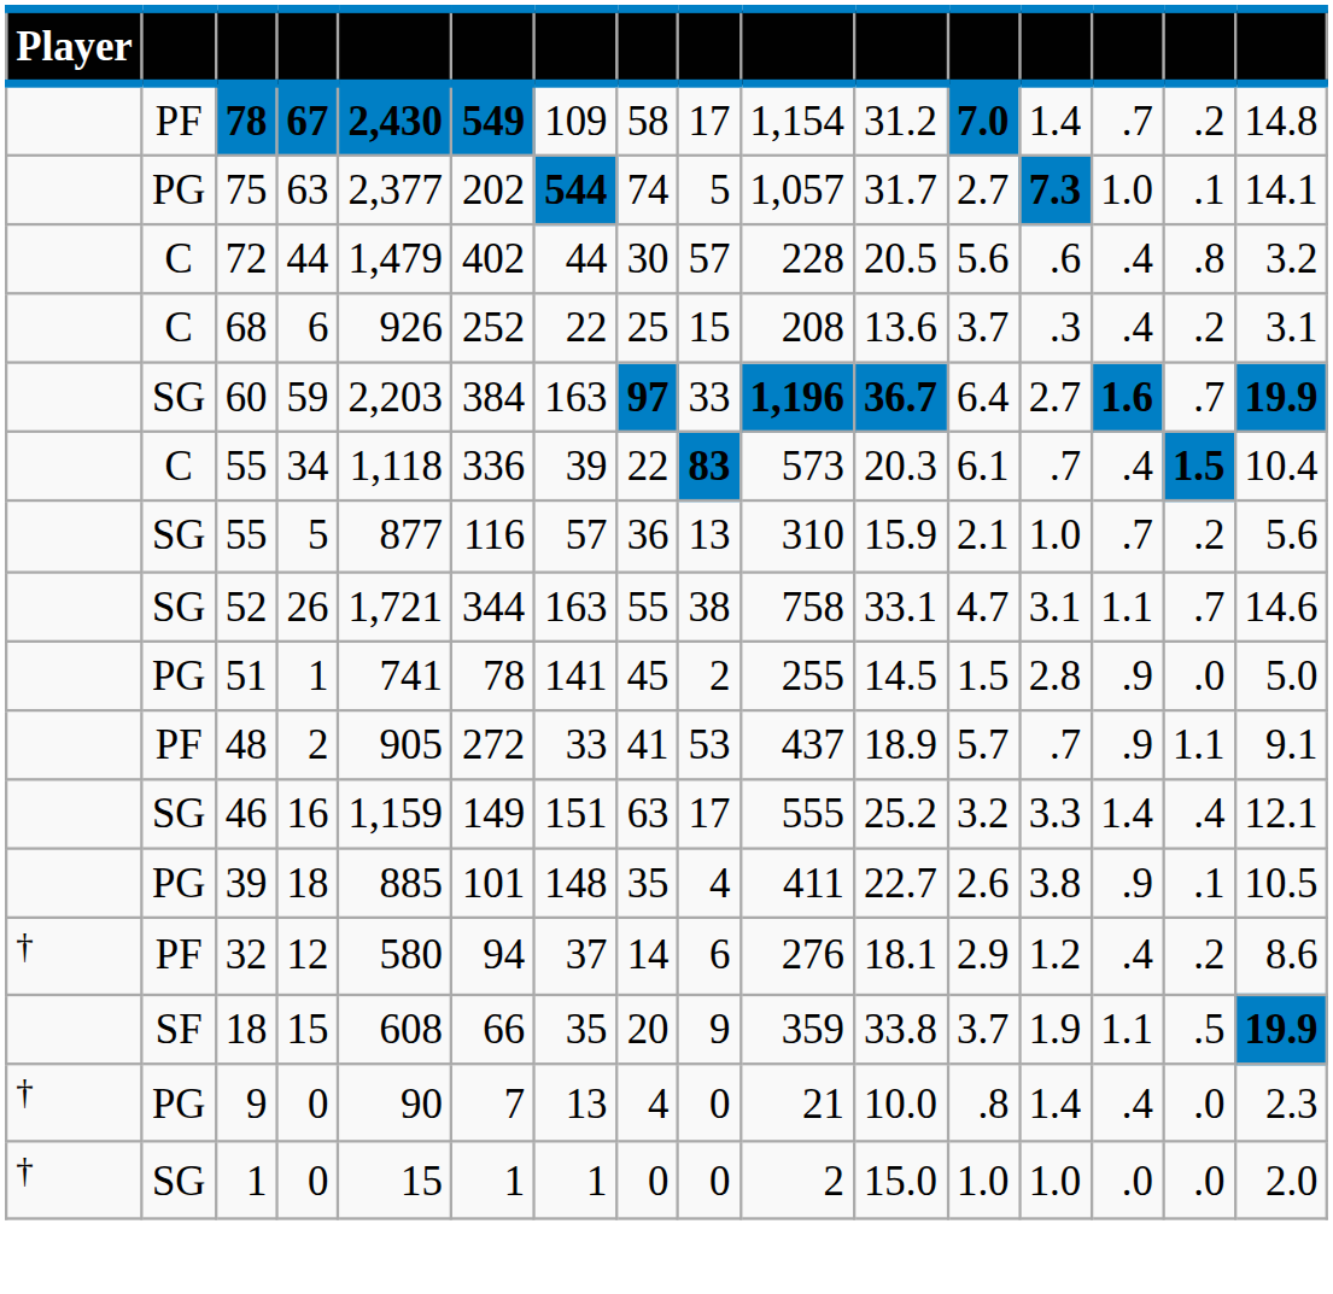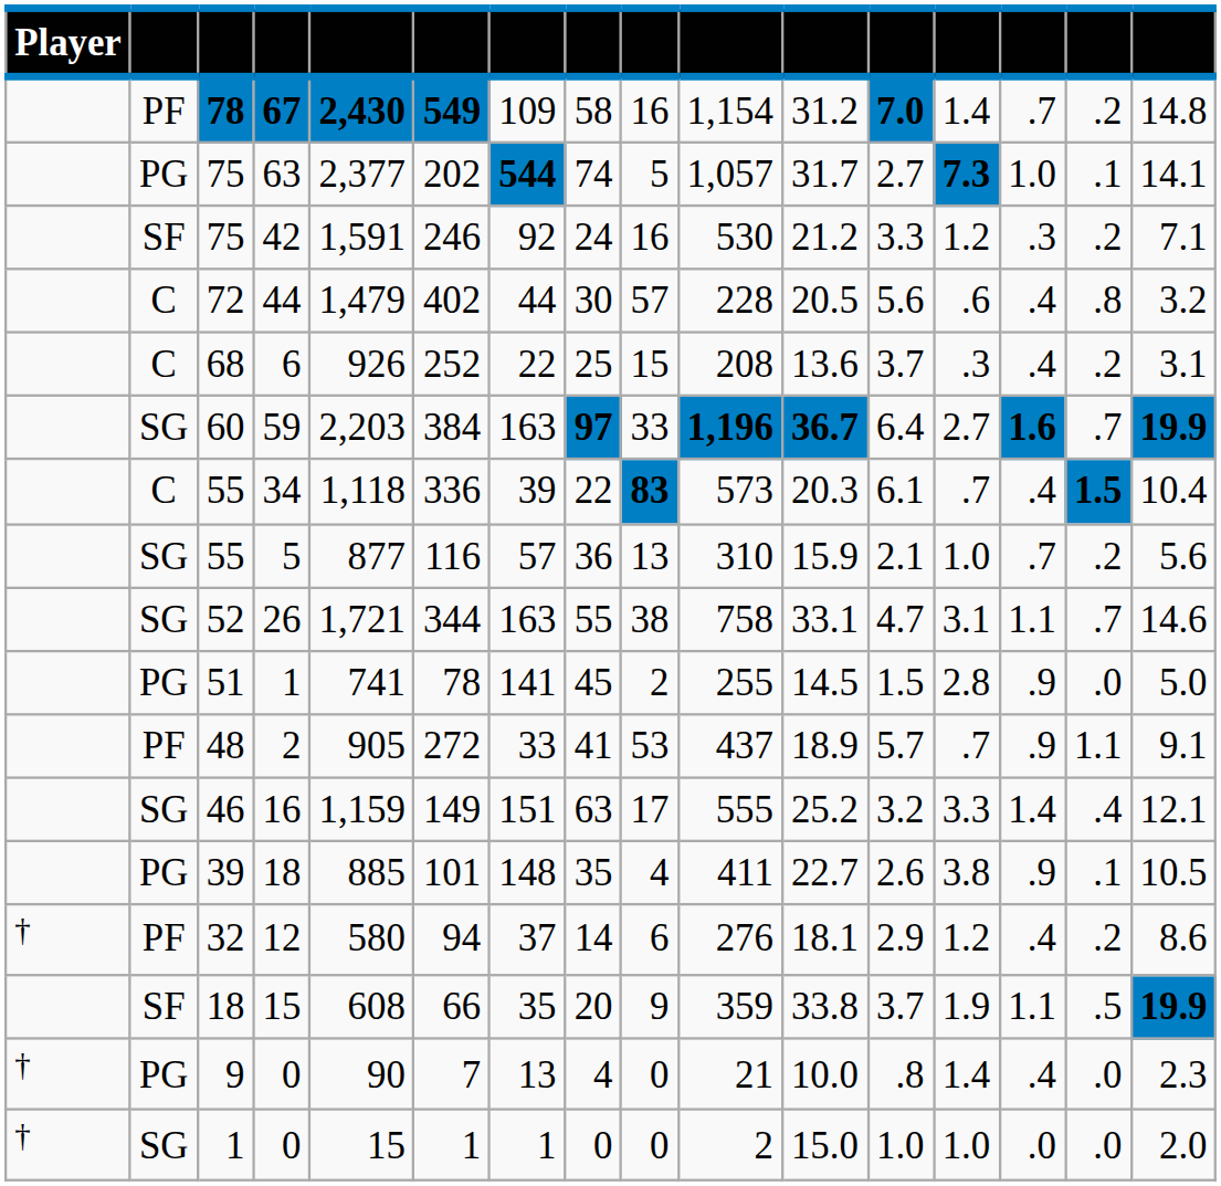 <table class="wikitable sortable" style="font-size: 95%; text-align:right;">
 <tr>
 <th style="background:#010101; color:#FFFFFF; border-top:#007FC5 3px solid; border-bottom:#007FC5 3px solid;">Player</th>
 <th style="background:#010101; color:#FFFFFF; border-top:#007FC5 3px solid; border-bottom:#007FC5 3px solid;"></th>
 <th style="background:#010101; color:#FFFFFF; border-top:#007FC5 3px solid; border-bottom:#007FC5 3px solid;"></th>
 <th style="background:#010101; color:#FFFFFF; border-top:#007FC5 3px solid; border-bottom:#007FC5 3px solid;"></th>
 <th style="background:#010101; color:#FFFFFF; border-top:#007FC5 3px solid; border-bottom:#007FC5 3px solid;"></th>
 <th style="background:#010101; color:#FFFFFF; border-top:#007FC5 3px solid; border-bottom:#007FC5 3px solid;"></th>
 <th style="background:#010101; color:#FFFFFF; border-top:#007FC5 3px solid; border-bottom:#007FC5 3px solid;"></th>
 <th style="background:#010101; color:#FFFFFF; border-top:#007FC5 3px solid; border-bottom:#007FC5 3px solid;"></th>
 <th style="background:#010101; color:#FFFFFF; border-top:#007FC5 3px solid; border-bottom:#007FC5 3px solid;"></th>
 <th style="background:#010101; color:#FFFFFF; border-top:#007FC5 3px solid; border-bottom:#007FC5 3px solid;"></th>
 <th style="background:#010101; color:#FFFFFF; border-top:#007FC5 3px solid; border-bottom:#007FC5 3px solid;"></th>
 <th style="background:#010101; color:#FFFFFF; border-top:#007FC5 3px solid; border-bottom:#007FC5 3px solid;"></th>
 <th style="background:#010101; color:#FFFFFF; border-top:#007FC5 3px solid; border-bottom:#007FC5 3px solid;"></th>
 <th style="background:#010101; color:#FFFFFF; border-top:#007FC5 3px solid; border-bottom:#007FC5 3px solid;"></th>
 <th style="background:#010101; color:#FFFFFF; border-top:#007FC5 3px solid; border-bottom:#007FC5 3px solid;"></th>
 <th style="background:#010101; color:#FFFFFF; border-top:#007FC5 3px solid; border-bottom:#007FC5 3px solid;"></th>
 </tr>
 <tr>
 <td style="text-align:left;"></td>
 <td style="text-align:center;">PF</td>
 <td style="background:#007FC5; color:#010101;"><strong>78</strong></td>
 <td style="background:#007FC5; color:#010101;"><strong>67</strong></td>
 <td style="background:#007FC5; color:#010101;"><strong>2,430</strong></td>
 <td style="background:#007FC5; color:#010101;"><strong>549</strong></td>
 <td>109</td>
 <td>58</td>
-<td>17</td>
+<td>16</td>
 <td>1,154</td>
 <td>31.2</td>
 <td style="background:#007FC5; color:#010101;"><strong>7.0</strong></td>
 <td>1.4</td>
 <td>.7</td>
 <td>.2</td>
 <td>14.8</td>
 </tr>
 <tr>
 <td style="text-align:left;"></td>
 <td style="text-align:center;">PG</td>
 <td>75</td>
 <td>63</td>
 <td>2,377</td>
 <td>202</td>
 <td style="background:#007FC5; color:#010101;"><strong>544</strong></td>
 <td>74</td>
 <td>5</td>
 <td>1,057</td>
 <td>31.7</td>
 <td>2.7</td>
 <td style="background:#007FC5; color:#010101;"><strong>7.3</strong></td>
 <td>1.0</td>
 <td>.1</td>
 <td>14.1</td>
+</tr>
+<tr>
+<td style="text-align:left;"></td>
+<td style="text-align:center;">SF</td>
+<td>75</td>
+<td>42</td>
+<td>1,591</td>
+<td>246</td>
+<td>92</td>
+<td>24</td>
+<td>16</td>
+<td>530</td>
+<td>21.2</td>
+<td>3.3</td>
+<td>1.2</td>
+<td>.3</td>
+<td>.2</td>
+<td>7.1</td>
 </tr>
 <tr>
 <td style="text-align:left;"></td>
 <td style="text-align:center;">C</td>
 <td>72</td>
 <td>44</td>
 <td>1,479</td>
 <td>402</td>
 <td>44</td>
 <td>30</td>
 <td>57</td>
 <td>228</td>
 <td>20.5</td>
 <td>5.6</td>
 <td>.6</td>
 <td>.4</td>
 <td>.8</td>
 <td>3.2</td>
 </tr>
 <tr>
 <td style="text-align:left;"></td>
 <td style="text-align:center;">C</td>
 <td>68</td>
 <td>6</td>
 <td>926</td>
 <td>252</td>
 <td>22</td>
 <td>25</td>
 <td>15</td>
 <td>208</td>
 <td>13.6</td>
 <td>3.7</td>
 <td>.3</td>
 <td>.4</td>
 <td>.2</td>
 <td>3.1</td>
 </tr>
 <tr>
 <td style="text-align:left;"></td>
 <td style="text-align:center;">SG</td>
 <td>60</td>
 <td>59</td>
 <td>2,203</td>
 <td>384</td>
 <td>163</td>
 <td style="background:#007FC5; color:#010101;"><strong>97</strong></td>
 <td>33</td>
 <td style="background:#007FC5; color:#010101;"><strong>1,196</strong></td>
 <td style="background:#007FC5; color:#010101;"><strong>36.7</strong></td>
 <td>6.4</td>
 <td>2.7</td>
 <td style="background:#007FC5; color:#010101;"><strong>1.6</strong></td>
 <td>.7</td>
 <td style="background:#007FC5; color:#010101;"><strong>19.9</strong></td>
 </tr>
 <tr>
 <td style="text-align:left;"></td>
 <td style="text-align:center;">C</td>
 <td>55</td>
 <td>34</td>
 <td>1,118</td>
 <td>336</td>
 <td>39</td>
 <td>22</td>
 <td style="background:#007FC5; color:#010101;"><strong>83</strong></td>
 <td>573</td>
 <td>20.3</td>
 <td>6.1</td>
 <td>.7</td>
 <td>.4</td>
 <td style="background:#007FC5; color:#010101;"><strong>1.5</strong></td>
 <td>10.4</td>
 </tr>
 <tr>
 <td style="text-align:left;"></td>
 <td style="text-align:center;">SG</td>
 <td>55</td>
 <td>5</td>
 <td>877</td>
 <td>116</td>
 <td>57</td>
 <td>36</td>
 <td>13</td>
 <td>310</td>
 <td>15.9</td>
 <td>2.1</td>
 <td>1.0</td>
 <td>.7</td>
 <td>.2</td>
 <td>5.6</td>
 </tr>
 <tr>
 <td style="text-align:left;"></td>
 <td style="text-align:center;">SG</td>
 <td>52</td>
 <td>26</td>
 <td>1,721</td>
 <td>344</td>
 <td>163</td>
 <td>55</td>
 <td>38</td>
 <td>758</td>
 <td>33.1</td>
 <td>4.7</td>
 <td>3.1</td>
 <td>1.1</td>
 <td>.7</td>
 <td>14.6</td>
 </tr>
 <tr>
 <td style="text-align:left;"></td>
 <td style="text-align:center;">PG</td>
 <td>51</td>
 <td>1</td>
 <td>741</td>
 <td>78</td>
 <td>141</td>
 <td>45</td>
 <td>2</td>
 <td>255</td>
 <td>14.5</td>
 <td>1.5</td>
 <td>2.8</td>
 <td>.9</td>
 <td>.0</td>
 <td>5.0</td>
 </tr>
 <tr>
 <td style="text-align:left;"></td>
 <td style="text-align:center;">PF</td>
 <td>48</td>
 <td>2</td>
 <td>905</td>
 <td>272</td>
 <td>33</td>
 <td>41</td>
 <td>53</td>
 <td>437</td>
 <td>18.9</td>
 <td>5.7</td>
 <td>.7</td>
 <td>.9</td>
 <td>1.1</td>
 <td>9.1</td>
 </tr>
 <tr>
 <td style="text-align:left;"></td>
 <td style="text-align:center;">SG</td>
 <td>46</td>
 <td>16</td>
 <td>1,159</td>
 <td>149</td>
 <td>151</td>
 <td>63</td>
 <td>17</td>
 <td>555</td>
 <td>25.2</td>
 <td>3.2</td>
 <td>3.3</td>
 <td>1.4</td>
 <td>.4</td>
 <td>12.1</td>
 </tr>
 <tr>
 <td style="text-align:left;"></td>
 <td style="text-align:center;">PG</td>
 <td>39</td>
 <td>18</td>
 <td>885</td>
 <td>101</td>
 <td>148</td>
 <td>35</td>
 <td>4</td>
 <td>411</td>
 <td>22.7</td>
 <td>2.6</td>
 <td>3.8</td>
 <td>.9</td>
 <td>.1</td>
 <td>10.5</td>
 </tr>
 <tr>
 <td style="text-align:left;"><sup>†</sup></td>
 <td style="text-align:center;">PF</td>
 <td>32</td>
 <td>12</td>
 <td>580</td>
 <td>94</td>
 <td>37</td>
 <td>14</td>
 <td>6</td>
 <td>276</td>
 <td>18.1</td>
 <td>2.9</td>
 <td>1.2</td>
 <td>.4</td>
 <td>.2</td>
 <td>8.6</td>
 </tr>
 <tr>
 <td style="text-align:left;"></td>
 <td style="text-align:center;">SF</td>
 <td>18</td>
 <td>15</td>
 <td>608</td>
 <td>66</td>
 <td>35</td>
 <td>20</td>
 <td>9</td>
 <td>359</td>
 <td>33.8</td>
 <td>3.7</td>
 <td>1.9</td>
 <td>1.1</td>
 <td>.5</td>
 <td style="background:#007FC5; color:#010101;"><strong>19.9</strong></td>
 </tr>
 <tr>
 <td style="text-align:left;"><sup>†</sup></td>
 <td style="text-align:center;">PG</td>
 <td>9</td>
 <td>0</td>
 <td>90</td>
 <td>7</td>
 <td>13</td>
 <td>4</td>
 <td>0</td>
 <td>21</td>
 <td>10.0</td>
 <td>.8</td>
 <td>1.4</td>
 <td>.4</td>
 <td>.0</td>
 <td>2.3</td>
 </tr>
 <tr>
 <td style="text-align:left;"><sup>†</sup></td>
 <td style="text-align:center;">SG</td>
 <td>1</td>
 <td>0</td>
 <td>15</td>
 <td>1</td>
 <td>1</td>
 <td>0</td>
 <td>0</td>
 <td>2</td>
 <td>15.0</td>
 <td>1.0</td>
 <td>1.0</td>
 <td>.0</td>
 <td>.0</td>
 <td>2.0</td>
 </tr>
 </table>
